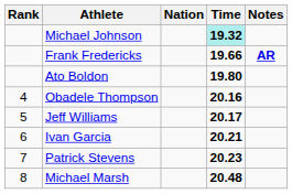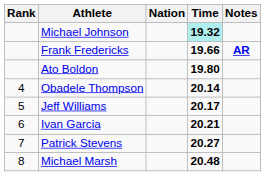 <table class="wikitable sortable" style="text-align:center">
 <tr>
 <th>Rank</th>
 <th>Athlete</th>
 <th>Nation</th>
 <th>Time</th>
 <th>Notes</th>
 </tr>
 <tr>
 <td></td>
 <td align=left><a href='#'>Michael Johnson</a></td>
 <td align=left></td>
 <td style="background: paleturquoise;"><strong>19.32</strong></td>
 <td></td>
 </tr>
 <tr>
 <td></td>
 <td align=left><a href='#'>Frank Fredericks</a></td>
 <td align=left></td>
 <td><strong>19.66</strong></td>
 <td><strong><a href='#'>AR</a></strong></td>
 </tr>
 <tr>
 <td></td>
 <td align=left><a href='#'>Ato Boldon</a></td>
 <td align=left></td>
 <td><strong>19.80</strong></td>
 <td></td>
 </tr>
 <tr>
 <td>4</td>
 <td align=left><a href='#'>Obadele Thompson</a></td>
 <td align=left></td>
-<td><strong>20.16</strong></td>
+<td><strong>20.14</strong></td>
 <td></td>
 </tr>
 <tr>
 <td>5</td>
 <td align=left><a href='#'>Jeff Williams</a></td>
 <td align=left></td>
 <td><strong>20.17</strong></td>
 <td></td>
 </tr>
 <tr>
 <td>6</td>
 <td align=left><a href='#'>Ivan Garcia</a></td>
 <td align=left></td>
 <td><strong>20.21</strong></td>
 <td></td>
 </tr>
 <tr>
 <td>7</td>
 <td align=left><a href='#'>Patrick Stevens</a></td>
 <td align=left></td>
-<td><strong>20.23</strong></td>
+<td><strong>20.27</strong></td>
 <td></td>
 </tr>
 <tr>
 <td>8</td>
 <td align=left><a href='#'>Michael Marsh</a></td>
 <td align=left></td>
 <td><strong>20.48</strong></td>
 <td></td>
 </tr>
 </table>
